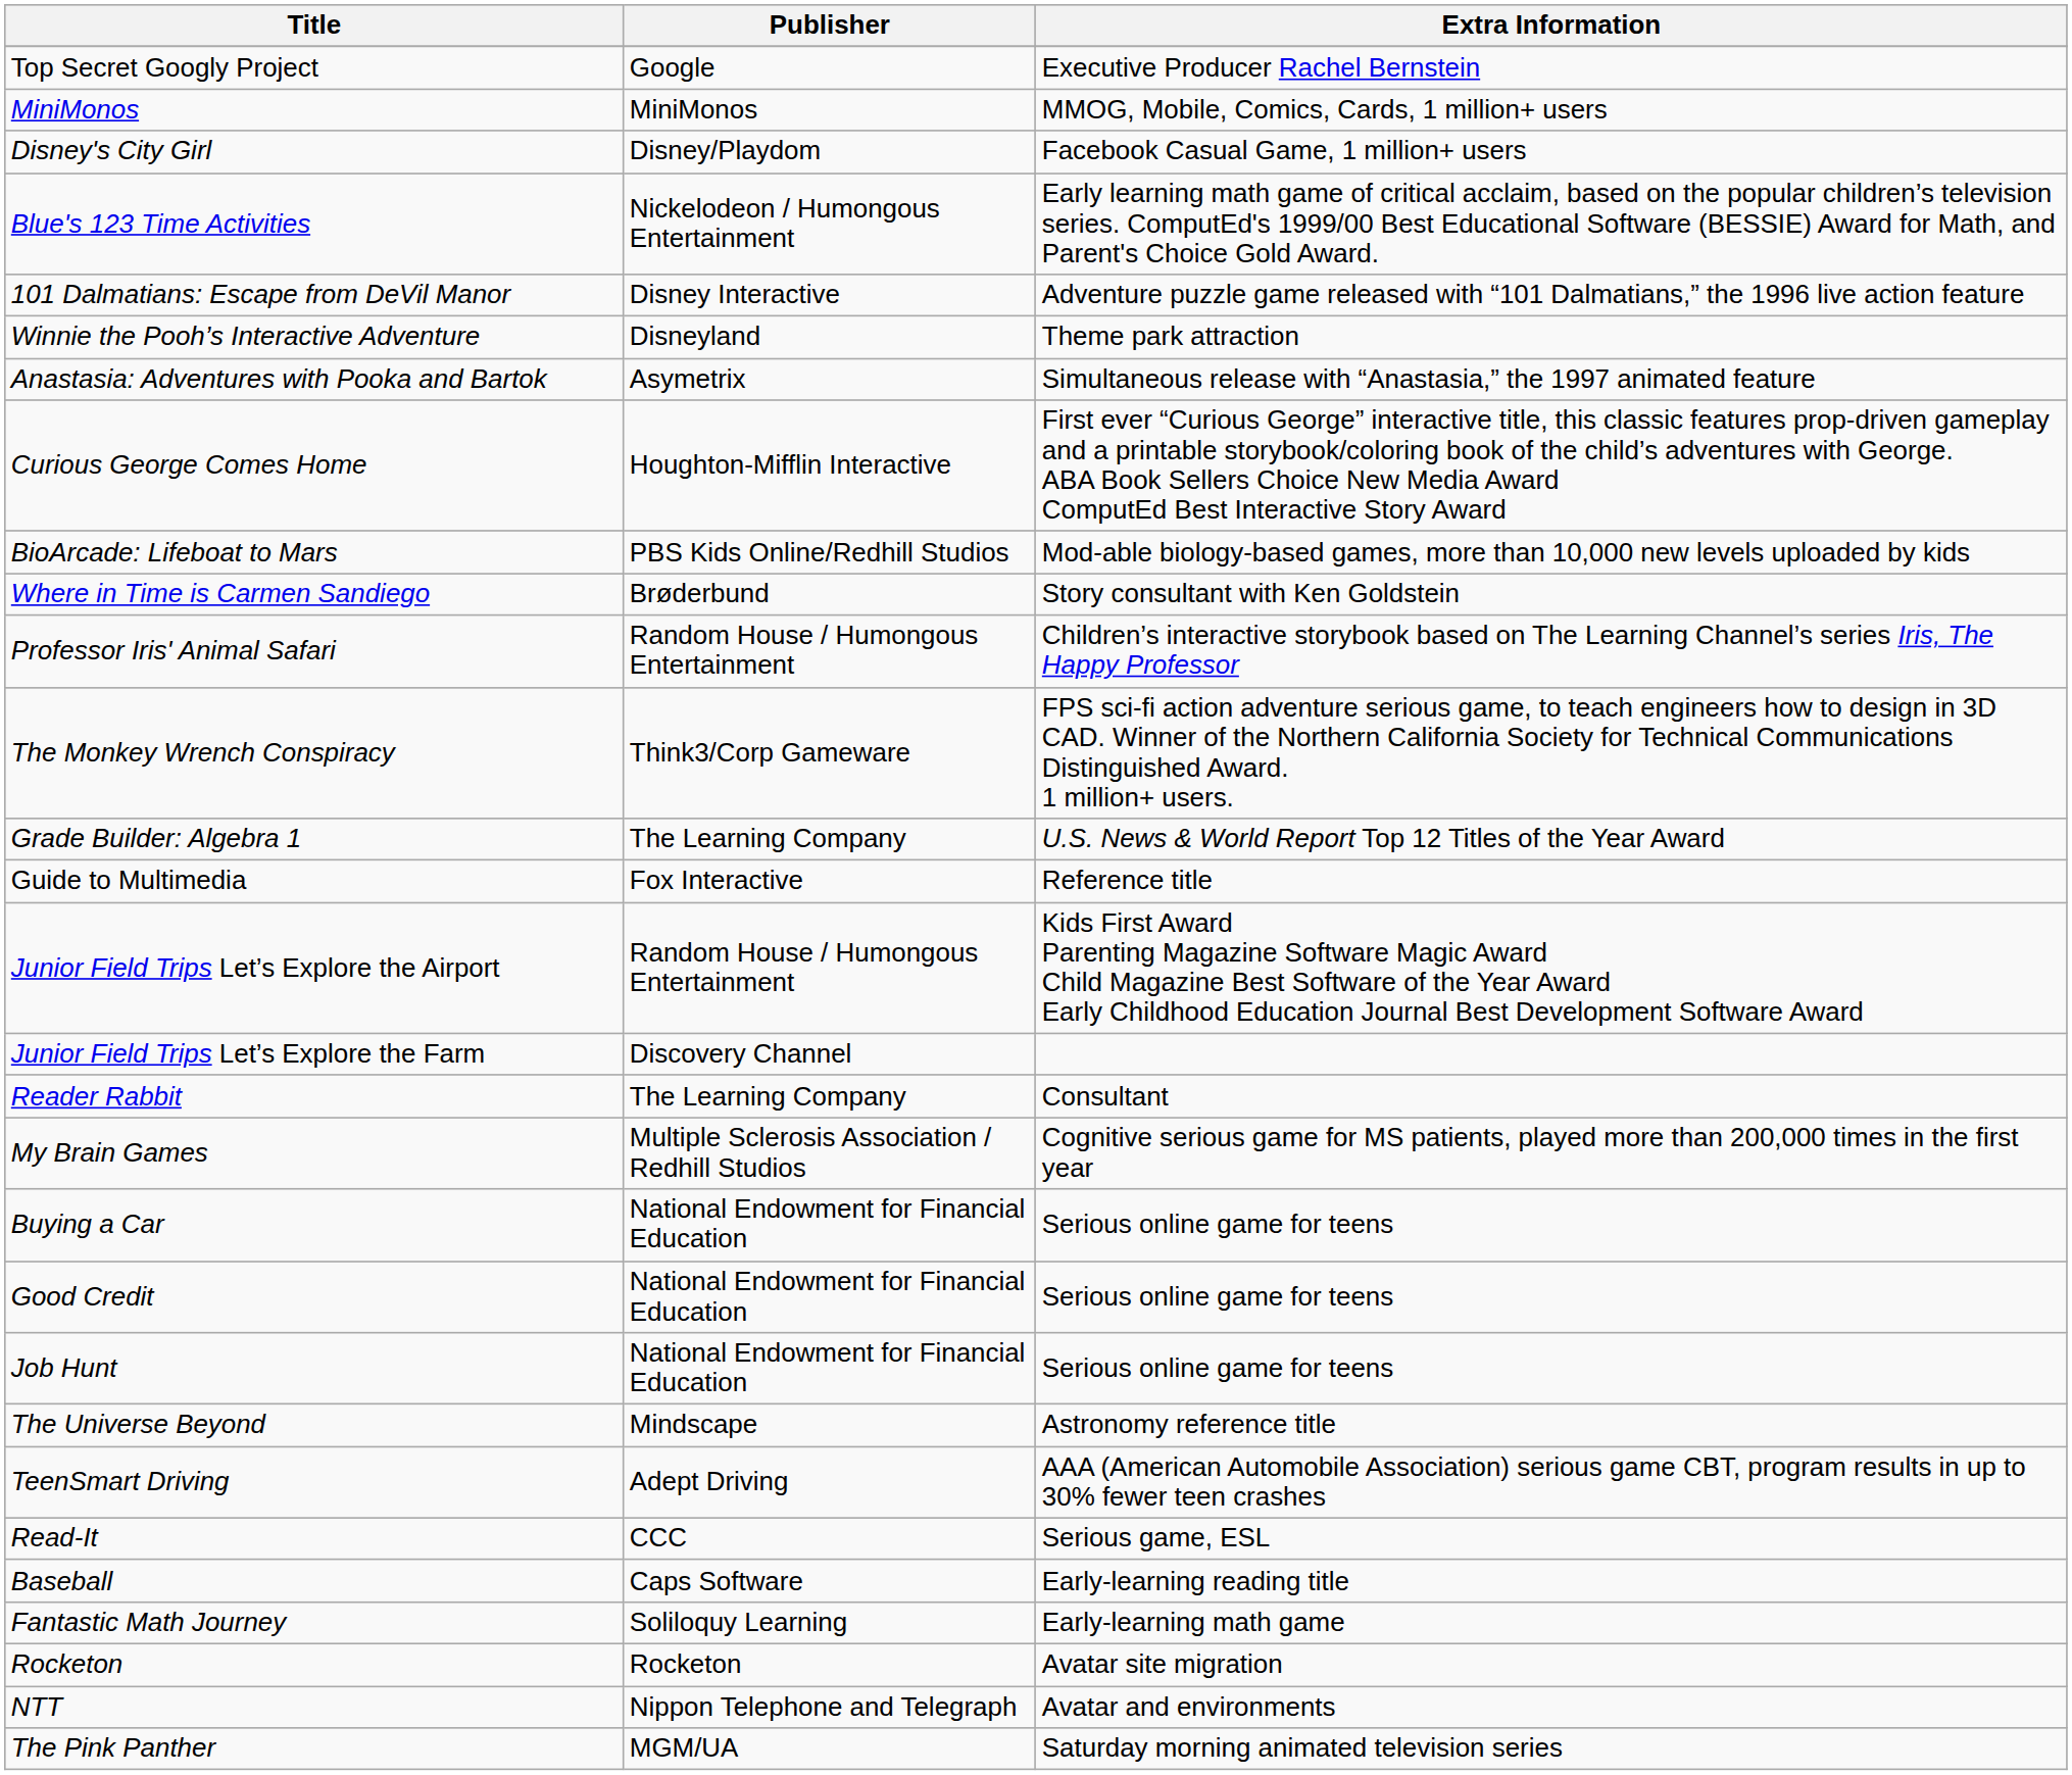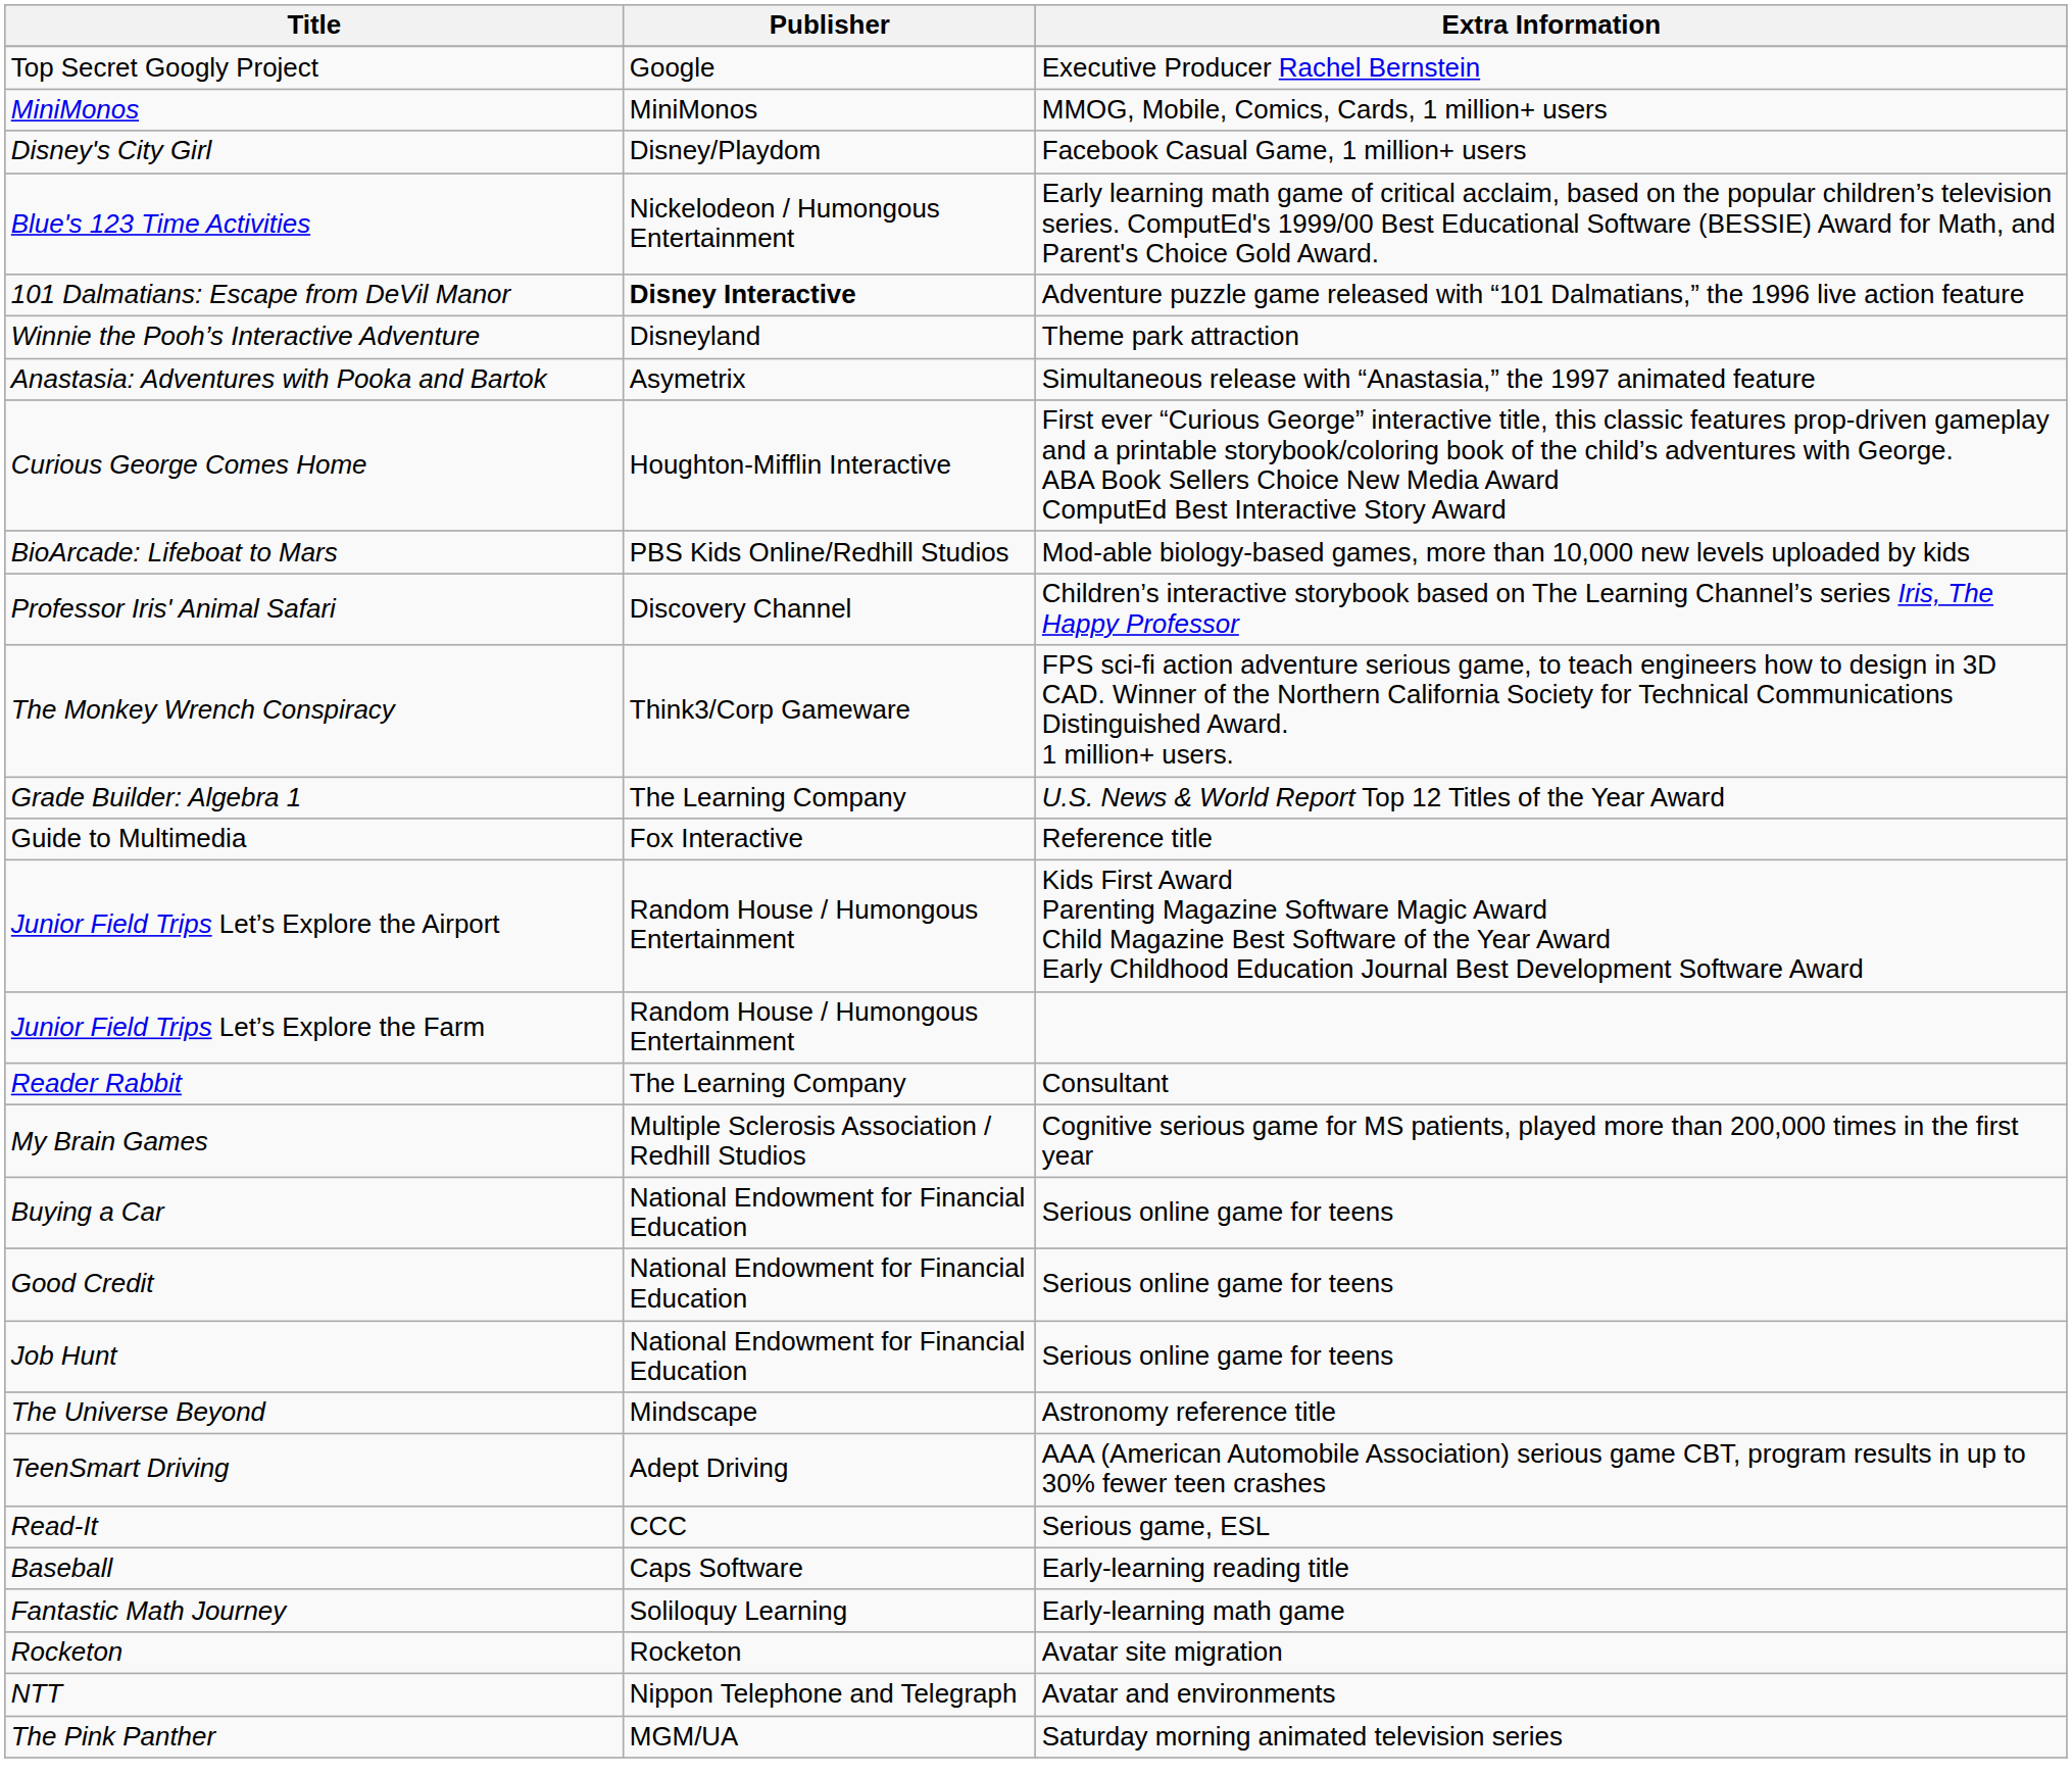 <table class=wikitable>
 <tr>
 <th style="width:30%;">Title</th>
 <th style="width:20%;">Publisher</th>
 <th style="width:50%;">Extra Information</th>
 </tr>
 <tr valign="top">
 </tr>
 <tr>
 <td>Top Secret Googly Project</td>
 <td>Google</td>
 <td>Executive Producer <a href='#'>Rachel Bernstein</a></td>
 </tr>
 <tr>
 <td><em><a href='#'>MiniMonos</a></em></td>
 <td>MiniMonos</td>
 <td>MMOG, Mobile, Comics, Cards, 1 million+ users</td>
 </tr>
 <tr>
 <td><em>Disney's City Girl</em></td>
 <td>Disney/Playdom</td>
 <td>Facebook Casual Game, 1 million+ users</td>
 </tr>
 <tr>
 <td><em><a href='#'>Blue's 123 Time Activities</a></em></td>
 <td>Nickelodeon / Humongous Entertainment</td>
 <td>Early learning math game of critical acclaim, based on the popular children’s television series. ComputEd's 1999/00 Best Educational Software (BESSIE) Award for Math, and Parent's Choice Gold Award.</td>
 </tr>
 <tr>
 <td><em>101 Dalmatians: Escape from DeVil Manor</em></td>
-<td>Disney Interactive</td>
+<td><strong>Disney Interactive</strong></td>
 <td>Adventure puzzle game released with “101 Dalmatians,” the 1996 live action feature</td>
 </tr>
 <tr>
 <td><em>Winnie the Pooh’s Interactive Adventure</em></td>
 <td>Disneyland</td>
 <td>Theme park attraction</td>
 </tr>
 <tr>
 <td><em>Anastasia: Adventures with Pooka and Bartok</em></td>
 <td>Asymetrix</td>
 <td>Simultaneous release with “Anastasia,” the 1997 animated feature</td>
 </tr>
 <tr>
 <td><em>Curious George Comes Home</em></td>
 <td>Houghton-Mifflin Interactive</td>
 <td>First ever “Curious George” interactive title, this classic features prop-driven gameplay and a printable storybook/coloring book of the child’s adventures with George.<br>ABA Book Sellers Choice New Media Award<br>ComputEd Best Interactive Story Award</td>
 </tr>
 <tr>
 <td><em>BioArcade: Lifeboat to Mars</em></td>
 <td>PBS Kids Online/Redhill Studios</td>
 <td>Mod-able biology-based games, more than 10,000 new levels uploaded by kids</td>
 </tr>
 <tr>
-<td><em><a href='#'>Where in Time is Carmen Sandiego</a></em></td>
-<td>Brøderbund</td>
-<td>Story consultant with Ken Goldstein</td>
-</tr>
-<tr>
 <td><em>Professor Iris' Animal Safari</em></td>
-<td>Random House / Humongous Entertainment</td>
+<td>Discovery Channel</td>
 <td>Children’s interactive storybook based on The Learning Channel’s series <em><a href='#'>Iris, The Happy Professor</a></em></td>
 </tr>
 <tr>
 <td><em>The Monkey Wrench Conspiracy</em></td>
 <td>Think3/Corp Gameware</td>
 <td>FPS sci-fi action adventure serious game, to teach engineers how to design in 3D CAD. Winner of the Northern California Society for Technical Communications Distinguished Award.<br>1 million+ users.</td>
 </tr>
 <tr>
 <td><em>Grade Builder:  Algebra 1</em></td>
 <td>The Learning Company</td>
 <td><em>U.S. News & World Report</em> Top 12 Titles of the Year Award</td>
 </tr>
 <tr>
 <td>Guide to Multimedia</td>
 <td>Fox Interactive</td>
 <td>Reference title</td>
 </tr>
 <tr>
 <td><em><a href='#'>Junior Field Trips</a></em> Let’s Explore the Airport</td>
 <td>Random House / Humongous Entertainment</td>
 <td>Kids First Award<br>Parenting Magazine Software Magic Award<br>Child Magazine Best Software of the Year Award<br>Early Childhood Education Journal Best Development Software Award</td>
 </tr>
 <tr>
 <td><em><a href='#'>Junior Field Trips</a></em> Let’s Explore the Farm</td>
-<td>Discovery Channel</td>
+<td>Random House / Humongous Entertainment</td>
 <td></td>
 </tr>
 <tr>
 <td><em><a href='#'>Reader Rabbit</a></em></td>
 <td>The Learning Company</td>
 <td>Consultant</td>
 </tr>
 <tr>
 <td><em>My Brain Games</em></td>
 <td>Multiple Sclerosis Association / Redhill Studios</td>
 <td>Cognitive serious game for MS patients, played more than 200,000 times in the first year</td>
 </tr>
 <tr>
 <td><em>Buying a Car</em></td>
 <td>National Endowment for Financial Education</td>
 <td>Serious online game for teens</td>
 </tr>
 <tr>
 <td><em>Good Credit</em></td>
 <td>National Endowment for Financial Education</td>
 <td>Serious online game for teens</td>
 </tr>
 <tr>
 <td><em>Job Hunt</em></td>
 <td>National Endowment for Financial Education</td>
 <td>Serious online game for teens</td>
 </tr>
 <tr>
 <td><em>The Universe Beyond</em></td>
 <td>Mindscape</td>
 <td>Astronomy reference title</td>
 </tr>
 <tr>
 <td><em>TeenSmart Driving</em></td>
 <td>Adept Driving</td>
 <td>AAA (American Automobile Association) serious game CBT, program results in up to 30% fewer teen crashes</td>
 </tr>
 <tr>
 <td><em>Read-It</em></td>
 <td>CCC</td>
 <td>Serious game, ESL</td>
 </tr>
 <tr>
 <td><em>Baseball</em></td>
 <td>Caps Software</td>
 <td>Early-learning reading title</td>
 </tr>
 <tr>
 <td><em>Fantastic Math Journey</em></td>
 <td>Soliloquy Learning</td>
 <td>Early-learning math game</td>
 </tr>
 <tr>
 <td><em>Rocketon</em></td>
 <td>Rocketon</td>
 <td>Avatar site migration</td>
 </tr>
 <tr>
 <td><em>NTT</em></td>
 <td>Nippon Telephone and Telegraph</td>
 <td>Avatar and environments</td>
 </tr>
 <tr>
 <td><em>The Pink Panther</em></td>
 <td>MGM/UA</td>
 <td>Saturday morning animated television series</td>
 </tr>
 </table>
